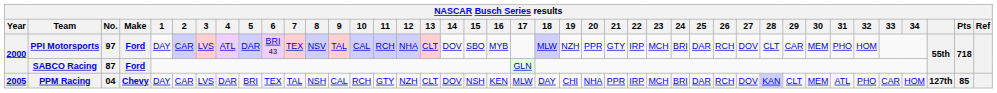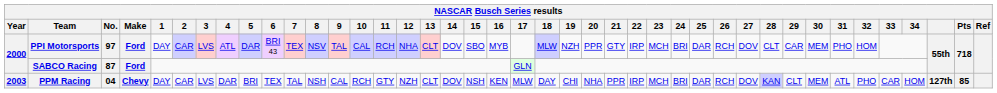 <table class="wikitable" style="text-align:center; font-size:75%">
 <tr>
 <th colspan=42><a href='#'>NASCAR</a> <a href='#'>Busch Series</a> results</th>
 </tr>
 <tr>
 <th>Year</th>
 <th>Team</th>
 <th>No.</th>
 <th>Make</th>
 <th>1</th>
 <th>2</th>
 <th>3</th>
 <th>4</th>
 <th>5</th>
 <th>6</th>
 <th>7</th>
 <th>8</th>
 <th>9</th>
 <th>10</th>
 <th>11</th>
 <th>12</th>
 <th>13</th>
 <th>14</th>
 <th>15</th>
 <th>16</th>
 <th>17</th>
 <th>18</th>
 <th>19</th>
 <th>20</th>
 <th>21</th>
 <th>22</th>
 <th>23</th>
 <th>24</th>
 <th>25</th>
 <th>26</th>
 <th>27</th>
 <th>28</th>
 <th>29</th>
 <th>30</th>
 <th>31</th>
 <th>32</th>
 <th>33</th>
 <th>34</th>
 <th></th>
 <th>Pts</th>
 <th>Ref</th>
 </tr>
 <tr>
 <th rowspan=2><a href='#'>2000</a></th>
 <th><a href='#'>PPI Motorsports</a></th>
 <th>97</th>
 <th><a href='#'>Ford</a></th>
 <td><a href='#'>DAY</a></td>
 <td style="background:#CFCFFF;"><a href='#'>CAR</a><br></td>
 <td style="background:#FFCFCF;"><a href='#'>LVS</a><br></td>
 <td style="background:#EFCFFF;"><a href='#'>ATL</a><br></td>
 <td style="background:#CFCFFF;"><a href='#'>DAR</a><br></td>
 <td style="background:#EFCFFF;"><a href='#'>BRI</a><br><small>43</small></td>
 <td style="background:#FFCFCF;"><a href='#'>TEX</a><br></td>
 <td style="background:#CFCFFF;"><a href='#'>NSV</a><br></td>
 <td style="background:#FFCFCF;"><a href='#'>TAL</a><br></td>
 <td style="background:#CFCFFF;"><a href='#'>CAL</a><br></td>
 <td style="background:#CFCFFF;"><a href='#'>RCH</a><br></td>
 <td style="background:#CFCFFF;"><a href='#'>NHA</a><br></td>
 <td style="background:#FFCFCF;"><a href='#'>CLT</a><br></td>
 <td><a href='#'>DOV</a></td>
 <td><a href='#'>SBO</a></td>
 <td><a href='#'>MYB</a></td>
 <td></td>
 <td style="background:#CFCFFF;"><a href='#'>MLW</a><br></td>
 <td><a href='#'>NZH</a></td>
 <td><a href='#'>PPR</a></td>
 <td><a href='#'>GTY</a></td>
 <td><a href='#'>IRP</a></td>
 <td><a href='#'>MCH</a></td>
 <td><a href='#'>BRI</a></td>
 <td><a href='#'>DAR</a></td>
 <td><a href='#'>RCH</a></td>
 <td><a href='#'>DOV</a></td>
 <td><a href='#'>CLT</a></td>
 <td><a href='#'>CAR</a></td>
 <td><a href='#'>MEM</a></td>
 <td><a href='#'>PHO</a></td>
 <td><a href='#'>HOM</a></td>
 <td colspan=2></td>
 <th rowspan=2>55th</th>
 <th rowspan=2>718</th>
 <th rowspan=2></th>
 </tr>
 <tr>
 <th><a href='#'>SABCO Racing</a></th>
 <th>87</th>
 <th><a href='#'>Ford</a></th>
 <td colspan=16></td>
 <td style="background:#DFFFDF;"><a href='#'>GLN</a><br></td>
 <td colspan=17></td>
 </tr>
 <tr>
-<th><a href='#'>2005</a></th>
+<th><a href='#'>2003</a></th>
 <th><a href='#'>PPM Racing</a></th>
 <th>04</th>
 <th><a href='#'>Chevy</a></th>
 <td><a href='#'>DAY</a></td>
 <td><a href='#'>CAR</a></td>
 <td><a href='#'>LVS</a></td>
 <td><a href='#'>DAR</a></td>
 <td><a href='#'>BRI</a></td>
 <td><a href='#'>TEX</a></td>
 <td><a href='#'>TAL</a></td>
 <td><a href='#'>NSH</a></td>
 <td><a href='#'>CAL</a></td>
 <td><a href='#'>RCH</a></td>
 <td><a href='#'>GTY</a></td>
 <td><a href='#'>NZH</a></td>
 <td><a href='#'>CLT</a></td>
 <td><a href='#'>DOV</a></td>
 <td><a href='#'>NSH</a></td>
 <td><a href='#'>KEN</a></td>
 <td><a href='#'>MLW</a></td>
 <td><a href='#'>DAY</a></td>
 <td><a href='#'>CHI</a></td>
 <td><a href='#'>NHA</a></td>
 <td><a href='#'>PPR</a></td>
 <td><a href='#'>IRP</a></td>
 <td><a href='#'>MCH</a></td>
 <td><a href='#'>BRI</a></td>
 <td><a href='#'>DAR</a></td>
 <td><a href='#'>RCH</a></td>
 <td><a href='#'>DOV</a></td>
 <td style="background:#CFCFFF;"><a href='#'>KAN</a><br></td>
 <td><a href='#'>CLT</a></td>
 <td><a href='#'>MEM</a></td>
 <td><a href='#'>ATL</a></td>
 <td><a href='#'>PHO</a></td>
 <td><a href='#'>CAR</a></td>
 <td><a href='#'>HOM</a></td>
 <th>127th</th>
 <th>85</th>
 <th></th>
 </tr>
 </table>
